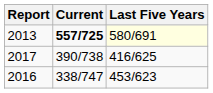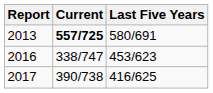 <table class="wikitable">
 <tr>
 <th>Report</th>
 <th>Current</th>
 <th>Last Five Years</th>
 </tr>
 <tr>
 <td>2013</td>
 <td><strong>557/725</strong></td>
-<td style="background: lightyellow;">580/691</td>
+<td>580/691</td>
+</tr>
+<tr>
+<td>2016</td>
+<td>338/747</td>
+<td>453/623</td>
 </tr>
 <tr>
 <td>2017</td>
 <td>390/738</td>
 <td>416/625</td>
 </tr>
-<tr>
-<td>2016</td>
-<td>338/747</td>
-<td>453/623</td>
-</tr>
 </table>
